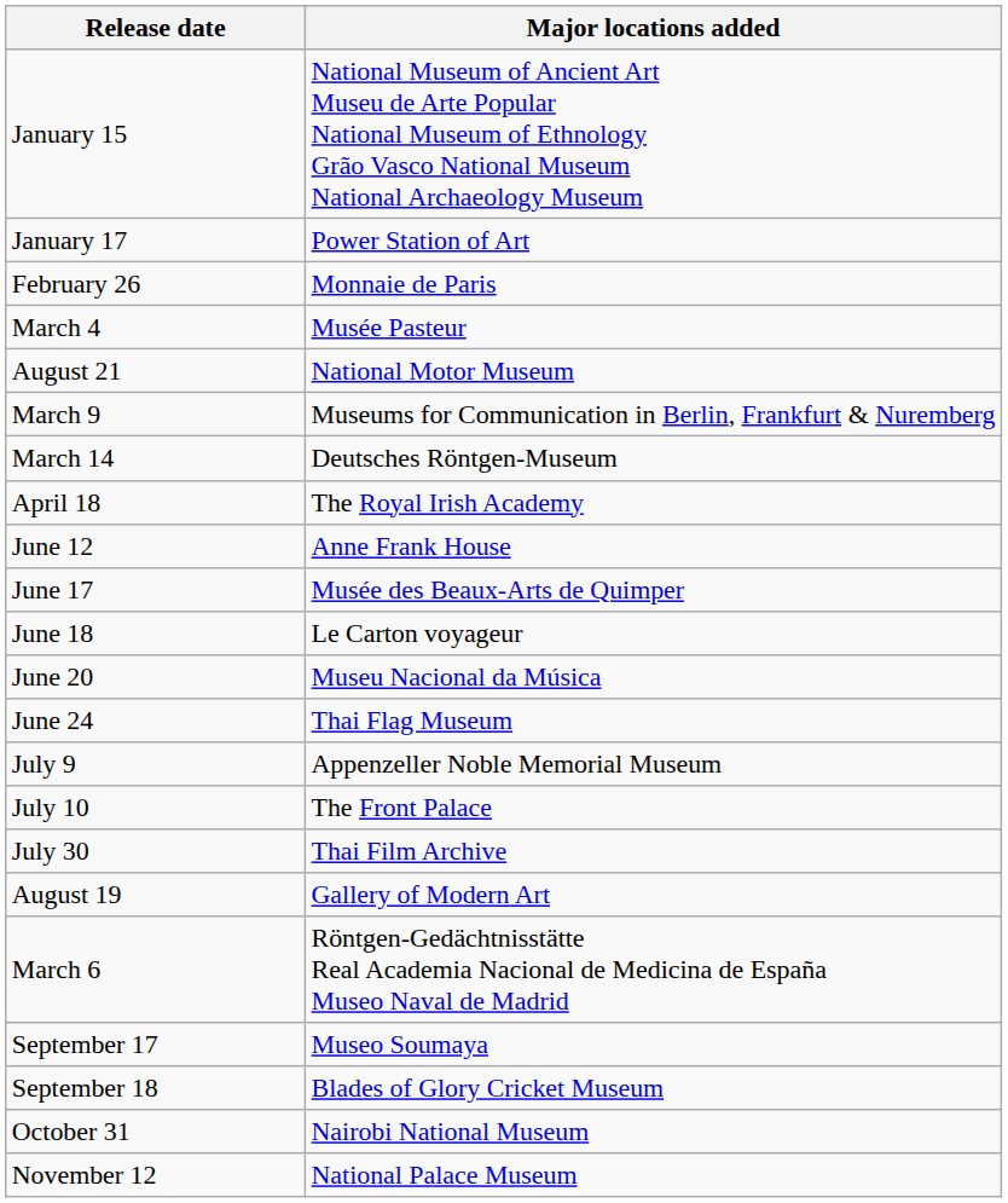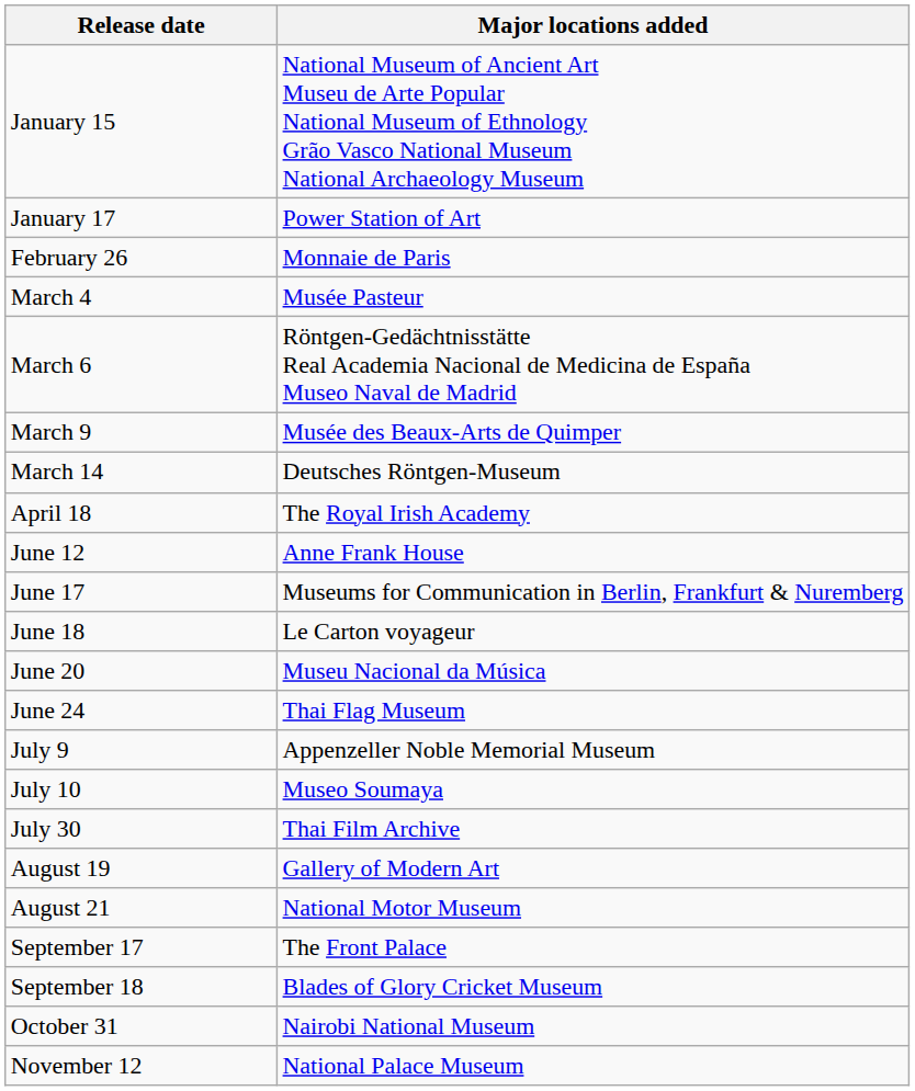 <table class="wikitable sortable collapsible" style="font-size:95%">
 <tr>
 <th style="width:165px;">Release date</th>
 <th>Major locations added</th>
 </tr>
 <tr>
 <td>January 15</td>
 <td> <a href='#'>National Museum of Ancient Art</a><br> <a href='#'>Museu de Arte Popular</a><br> <a href='#'>National Museum of Ethnology</a><br> <a href='#'>Grão Vasco National Museum</a><br> <a href='#'>National Archaeology Museum</a></td>
 </tr>
 <tr>
 <td>January 17</td>
 <td> <a href='#'>Power Station of Art</a></td>
 </tr>
 <tr>
 <td>February 26</td>
 <td> <a href='#'>Monnaie de Paris</a></td>
 </tr>
 <tr>
 <td>March 4</td>
 <td> <a href='#'>Musée Pasteur</a></td>
 </tr>
 <tr>
-<td>August 21</td>
-<td> <a href='#'>National Motor Museum</a></td>
+<td>March 6</td>
+<td> Röntgen-Gedächtnisstätte<br> Real Academia Nacional de Medicina de España<br> <a href='#'>Museo Naval de Madrid</a></td>
 </tr>
 <tr>
 <td>March 9</td>
-<td> Museums for Communication in <a href='#'>Berlin</a>, <a href='#'>Frankfurt</a> & <a href='#'>Nuremberg</a></td>
+<td> <a href='#'>Musée des Beaux-Arts de Quimper</a></td>
 </tr>
 <tr>
 <td>March 14</td>
 <td> Deutsches Röntgen-Museum</td>
 </tr>
 <tr>
 <td>April 18</td>
 <td> The <a href='#'>Royal Irish Academy</a></td>
 </tr>
 <tr>
 <td>June 12</td>
 <td> <a href='#'>Anne Frank House</a></td>
 </tr>
 <tr>
 <td>June 17</td>
-<td> <a href='#'>Musée des Beaux-Arts de Quimper</a></td>
+<td> Museums for Communication in <a href='#'>Berlin</a>, <a href='#'>Frankfurt</a> & <a href='#'>Nuremberg</a></td>
 </tr>
 <tr>
 <td>June 18</td>
 <td> Le Carton voyageur</td>
 </tr>
 <tr>
 <td>June 20</td>
 <td> <a href='#'>Museu Nacional da Música</a></td>
 </tr>
 <tr>
 <td>June 24</td>
 <td> <a href='#'>Thai Flag Museum</a></td>
 </tr>
 <tr>
 <td>July 9</td>
 <td> Appenzeller Noble Memorial Museum</td>
 </tr>
 <tr>
 <td>July 10</td>
-<td> The <a href='#'>Front Palace</a></td>
+<td> <a href='#'>Museo Soumaya</a></td>
 </tr>
 <tr>
 <td>July 30</td>
 <td> <a href='#'>Thai Film Archive</a></td>
 </tr>
 <tr>
 <td>August 19</td>
 <td> <a href='#'>Gallery of Modern Art</a></td>
 </tr>
 <tr>
-<td>March 6</td>
-<td> Röntgen-Gedächtnisstätte<br> Real Academia Nacional de Medicina de España<br> <a href='#'>Museo Naval de Madrid</a></td>
+<td>August 21</td>
+<td> <a href='#'>National Motor Museum</a></td>
 </tr>
 <tr>
 <td>September 17</td>
-<td> <a href='#'>Museo Soumaya</a></td>
+<td> The <a href='#'>Front Palace</a></td>
 </tr>
 <tr>
 <td>September 18</td>
 <td> <a href='#'>Blades of Glory Cricket Museum</a></td>
 </tr>
 <tr>
 <td>October 31</td>
 <td> <a href='#'>Nairobi National Museum</a></td>
 </tr>
 <tr>
 <td>November 12</td>
 <td> <a href='#'>National Palace Museum</a></td>
 </tr>
 </table>
